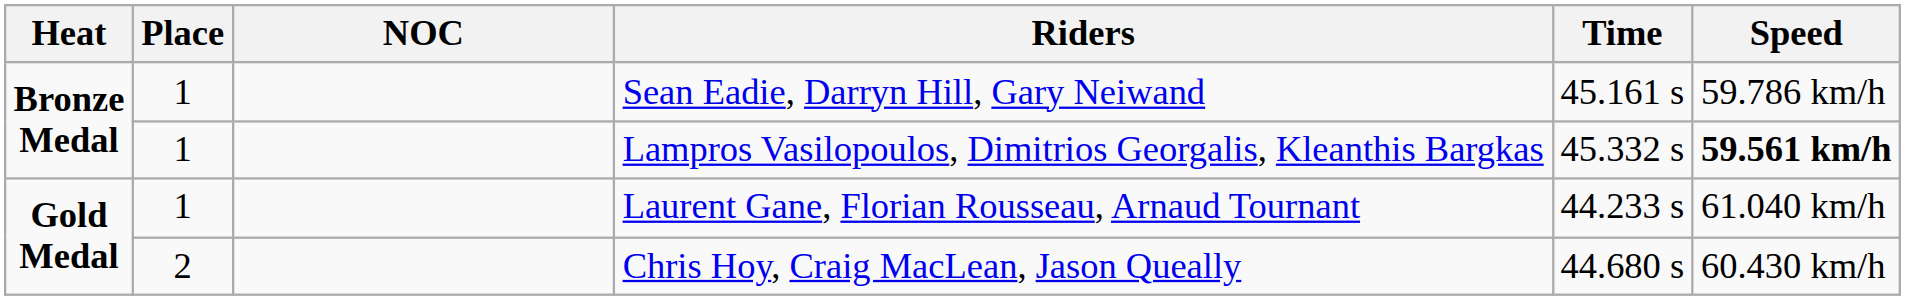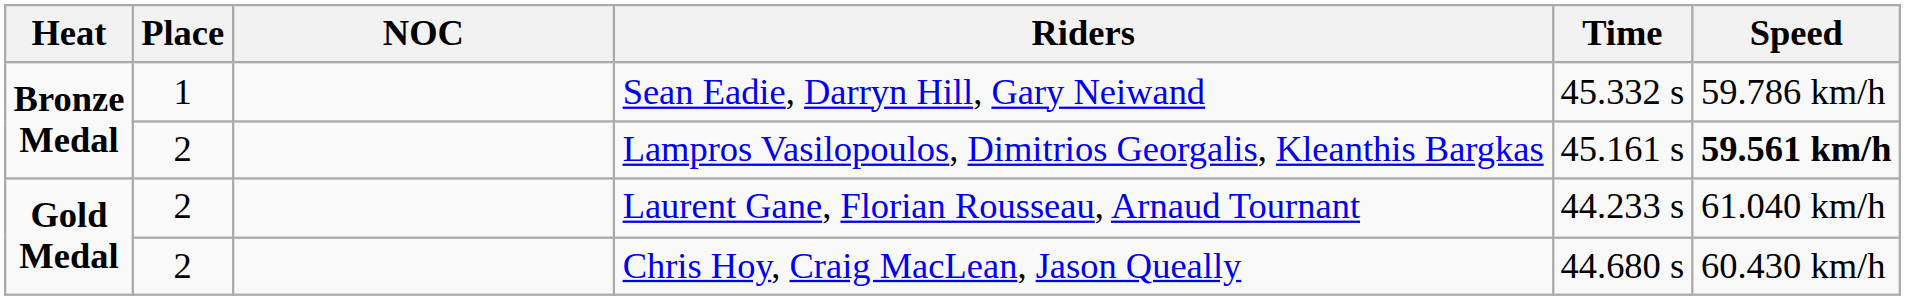 <table class="wikitable">
 <tr>
 <th>Heat</th>
 <th>Place</th>
 <th style="width:10em">NOC</th>
 <th>Riders</th>
 <th>Time</th>
 <th>Speed</th>
 </tr>
 <tr>
 <td rowspan=2 align=center><strong>Bronze <br> Medal</strong></td>
 <td align=center>1</td>
 <td></td>
 <td><a href='#'>Sean Eadie</a>, <a href='#'>Darryn Hill</a>, <a href='#'>Gary Neiwand</a></td>
-<td>45.161 s</td>
+<td>45.332 s</td>
 <td>59.786 km/h</td>
 </tr>
 <tr>
-<td align=center>1</td>
+<td align=center>2</td>
 <td></td>
 <td><a href='#'>Lampros Vasilopoulos</a>, <a href='#'>Dimitrios Georgalis</a>, <a href='#'>Kleanthis Bargkas</a></td>
-<td>45.332 s</td>
+<td>45.161 s</td>
 <td><strong>59.561 km/h</strong></td>
 </tr>
 <tr>
 <td rowspan=2 align=center><strong>Gold <br> Medal</strong></td>
-<td align=center>1</td>
+<td align=center>2</td>
 <td></td>
 <td><a href='#'>Laurent Gane</a>, <a href='#'>Florian Rousseau</a>, <a href='#'>Arnaud Tournant</a></td>
 <td>44.233 s</td>
 <td>61.040 km/h</td>
 </tr>
 <tr>
 <td align=center>2</td>
 <td></td>
 <td><a href='#'>Chris Hoy</a>, <a href='#'>Craig MacLean</a>, <a href='#'>Jason Queally</a></td>
 <td>44.680 s</td>
 <td>60.430 km/h</td>
 </tr>
 </table>
